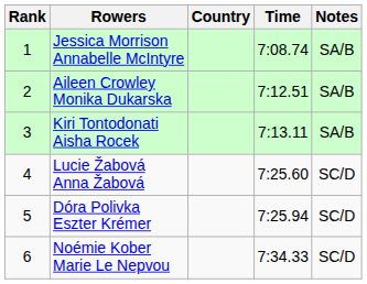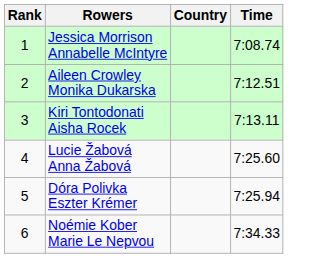 <table class="wikitable" style="text-align:center">
 <tr>
 <th>Rank</th>
 <th>Rowers</th>
 <th>Country</th>
 <th>Time</th>
-<th>Notes</th>
 </tr>
 <tr bgcolor=ccffcc>
 <td>1</td>
 <td align="left"><a href='#'>Jessica Morrison</a><br><a href='#'>Annabelle McIntyre</a></td>
 <td align="left"></td>
 <td>7:08.74</td>
-<td>SA/B</td>
 </tr>
 <tr bgcolor=ccffcc>
 <td>2</td>
 <td align="left"><a href='#'>Aileen Crowley</a><br><a href='#'>Monika Dukarska</a></td>
 <td align="left"></td>
 <td>7:12.51</td>
-<td>SA/B</td>
 </tr>
 <tr bgcolor=ccffcc>
 <td>3</td>
 <td align="left"><a href='#'>Kiri Tontodonati</a><br><a href='#'>Aisha Rocek</a></td>
 <td align="left"></td>
 <td>7:13.11</td>
-<td>SA/B</td>
 </tr>
 <tr>
 <td>4</td>
 <td align="left"><a href='#'>Lucie Žabová</a><br><a href='#'>Anna Žabová</a></td>
 <td align="left"></td>
 <td>7:25.60</td>
-<td>SC/D</td>
 </tr>
 <tr>
 <td>5</td>
 <td align="left"><a href='#'>Dóra Polivka</a><br><a href='#'>Eszter Krémer</a></td>
 <td align="left"></td>
 <td>7:25.94</td>
-<td>SC/D</td>
 </tr>
 <tr>
 <td>6</td>
 <td align="left"><a href='#'>Noémie Kober</a><br><a href='#'>Marie Le Nepvou</a></td>
 <td align="left"></td>
 <td>7:34.33</td>
-<td>SC/D</td>
 </tr>
 </table>
